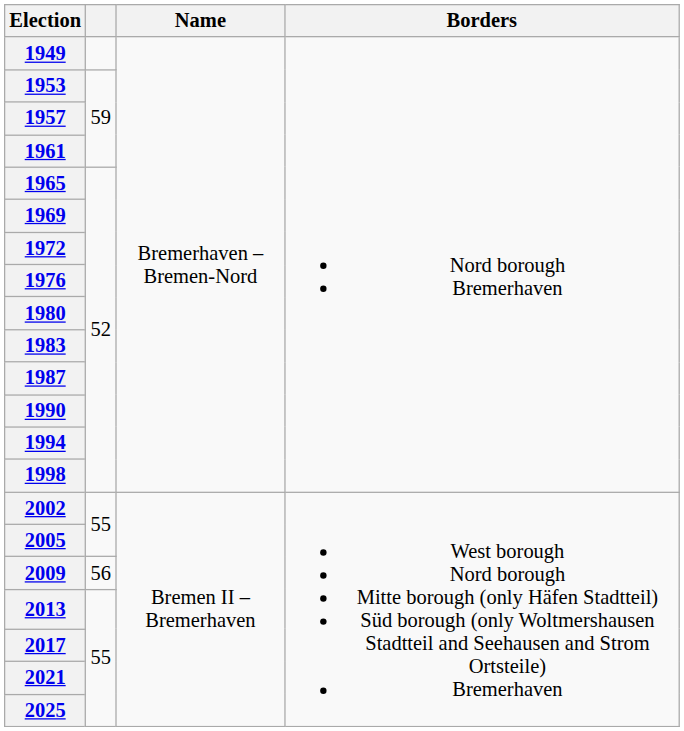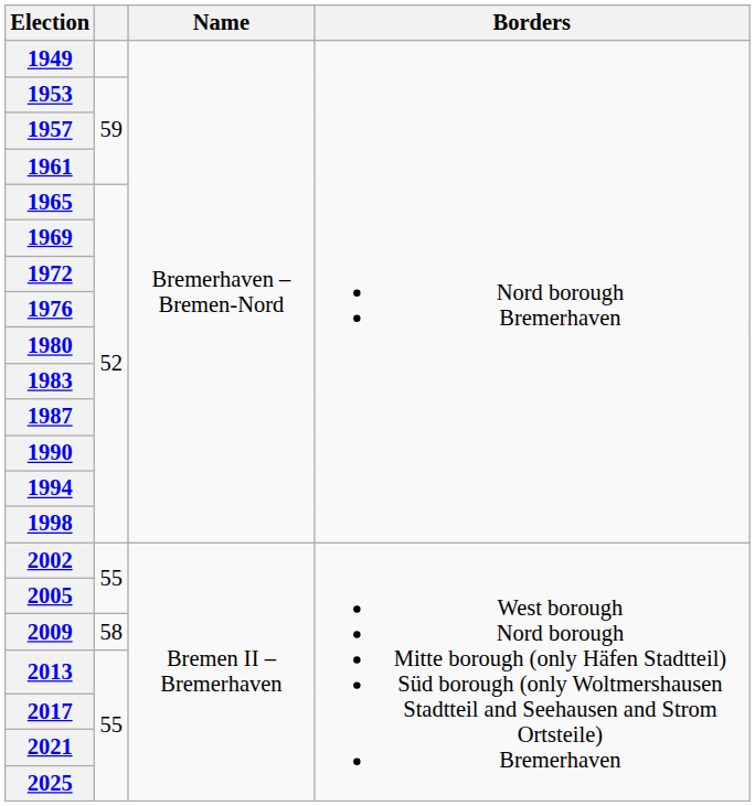 <table class=wikitable style="text-align:center">
 <tr>
 <th>Election</th>
 <th></th>
 <th width=125px>Name</th>
 <th width=300px>Borders</th>
 </tr>
 <tr>
 <th><a href='#'>1949</a></th>
 <td></td>
 <td rowspan=14>Bremerhaven – Bremen-Nord</td>
 <td rowspan=14><br><ul><li>Nord borough</li><li>Bremerhaven</li></ul></td>
 </tr>
 <tr>
 <th><a href='#'>1953</a></th>
 <td rowspan=3>59</td>
 </tr>
 <tr>
 <th><a href='#'>1957</a></th>
 </tr>
 <tr>
 <th><a href='#'>1961</a></th>
 </tr>
 <tr>
 <th><a href='#'>1965</a></th>
 <td rowspan=10>52</td>
 </tr>
 <tr>
 <th><a href='#'>1969</a></th>
 </tr>
 <tr>
 <th><a href='#'>1972</a></th>
 </tr>
 <tr>
 <th><a href='#'>1976</a></th>
 </tr>
 <tr>
 <th><a href='#'>1980</a></th>
 </tr>
 <tr>
 <th><a href='#'>1983</a></th>
 </tr>
 <tr>
 <th><a href='#'>1987</a></th>
 </tr>
 <tr>
 <th><a href='#'>1990</a></th>
 </tr>
 <tr>
 <th><a href='#'>1994</a></th>
 </tr>
 <tr>
 <th><a href='#'>1998</a></th>
 </tr>
 <tr>
 <th><a href='#'>2002</a></th>
 <td rowspan=2>55</td>
 <td rowspan=7>Bremen II – Bremerhaven</td>
 <td rowspan=7><br><ul><li>West borough</li><li>Nord borough</li><li>Mitte borough (only Häfen Stadtteil)</li><li>Süd borough (only Woltmershausen Stadtteil and Seehausen and Strom Ortsteile)</li><li>Bremerhaven</li></ul></td>
 </tr>
 <tr>
 <th><a href='#'>2005</a></th>
 </tr>
 <tr>
 <th><a href='#'>2009</a></th>
-<td>56</td>
+<td>58</td>
 </tr>
 <tr>
 <th><a href='#'>2013</a></th>
 <td rowspan=4>55</td>
 </tr>
 <tr>
 <th><a href='#'>2017</a></th>
 </tr>
 <tr>
 <th><a href='#'>2021</a></th>
 </tr>
 <tr>
 <th><a href='#'>2025</a></th>
 </tr>
 </table>
